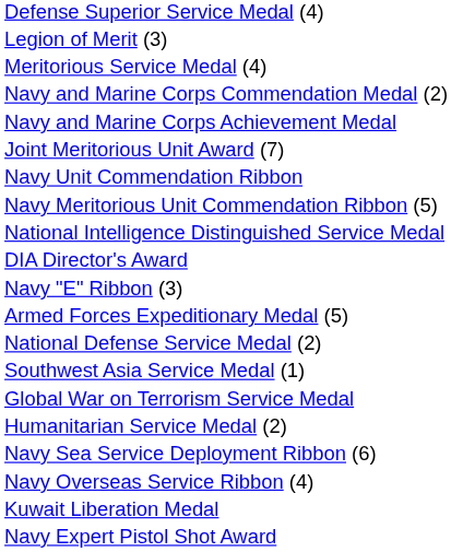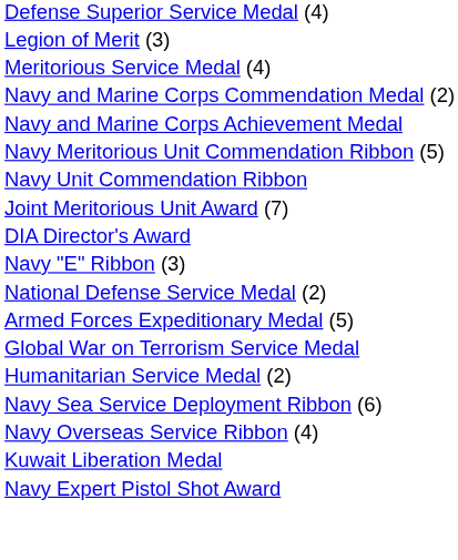 <table>
 <tr>
 <td></td>
 <td><a href='#'>Defense Superior Service Medal</a> (4)</td>
 </tr>
 <tr>
 <td></td>
 <td><a href='#'>Legion of Merit</a> (3)</td>
 </tr>
 <tr>
 <td></td>
 <td><a href='#'>Meritorious Service Medal</a> (4)</td>
 </tr>
 <tr>
 <td></td>
 <td><a href='#'>Navy and Marine Corps Commendation Medal</a> (2)</td>
 </tr>
 <tr>
 <td></td>
 <td><a href='#'>Navy and Marine Corps Achievement Medal</a></td>
 </tr>
 <tr>
 <td></td>
-<td><a href='#'>Joint Meritorious Unit Award</a> (7)</td>
+<td><a href='#'>Navy Meritorious Unit Commendation Ribbon</a> (5)</td>
 </tr>
 <tr>
 <td></td>
 <td><a href='#'>Navy Unit Commendation Ribbon</a></td>
 </tr>
 <tr>
 <td></td>
-<td><a href='#'>Navy Meritorious Unit Commendation Ribbon</a> (5)</td>
-</tr>
-<tr>
-<td></td>
-<td><a href='#'>National Intelligence Distinguished Service Medal</a></td>
+<td><a href='#'>Joint Meritorious Unit Award</a> (7)</td>
 </tr>
 <tr>
 <td></td>
 <td><a href='#'>DIA Director's Award</a></td>
 </tr>
 <tr>
 <td></td>
 <td><a href='#'>Navy "E" Ribbon</a> (3)</td>
 </tr>
 <tr>
 <td></td>
-<td><a href='#'>Armed Forces Expeditionary Medal</a> (5)</td>
-</tr>
-<tr>
-<td></td>
 <td><a href='#'>National Defense Service Medal</a> (2)</td>
 </tr>
 <tr>
 <td></td>
-<td><a href='#'>Southwest Asia Service Medal</a> (1)</td>
+<td><a href='#'>Armed Forces Expeditionary Medal</a> (5)</td>
 </tr>
 <tr>
 <td></td>
 <td><a href='#'>Global War on Terrorism Service Medal</a></td>
 </tr>
 <tr>
 <td></td>
 <td><a href='#'>Humanitarian Service Medal</a> (2)</td>
 </tr>
 <tr>
 <td></td>
 <td><a href='#'>Navy Sea Service Deployment Ribbon</a> (6)</td>
 </tr>
 <tr>
 <td></td>
 <td><a href='#'>Navy Overseas Service Ribbon</a> (4)</td>
 </tr>
 <tr>
 <td></td>
 <td><a href='#'>Kuwait Liberation Medal</a></td>
 </tr>
 <tr>
 <td></td>
 <td><a href='#'>Navy Expert Pistol Shot Award</a></td>
 </tr>
 </table>
